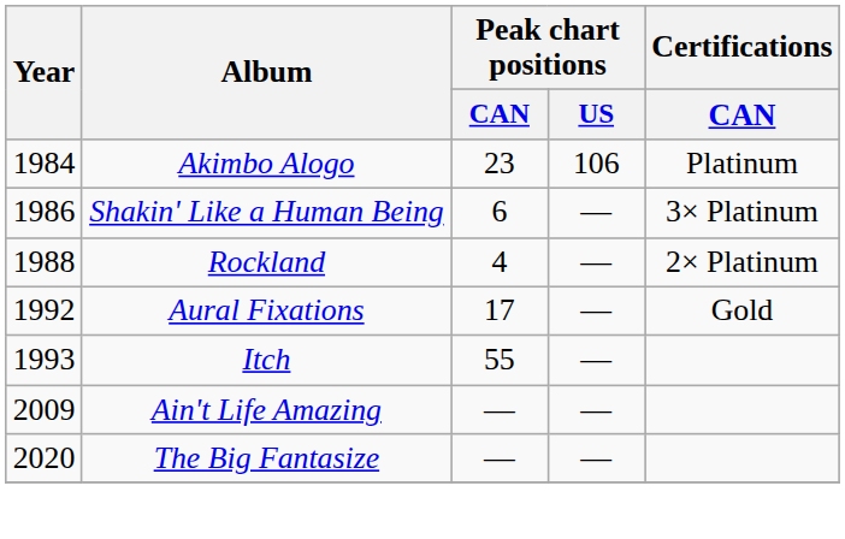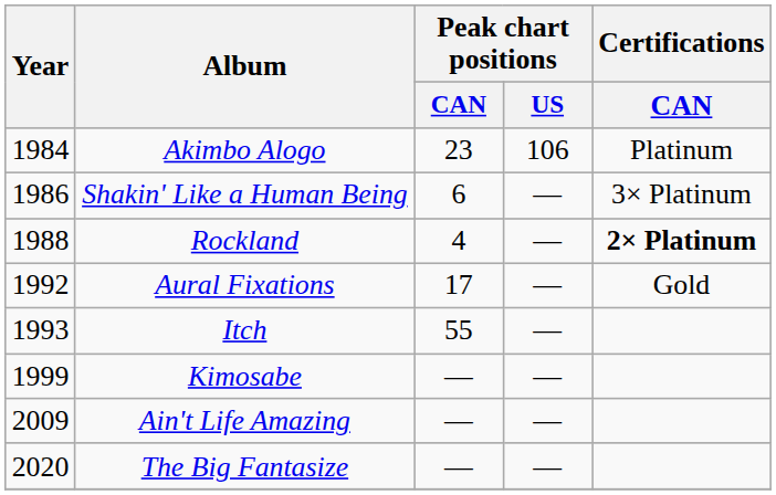 <table class="wikitable plainrowheaders" style="text-align:center">
 <tr>
 <th rowspan="2">Year</th>
 <th rowspan="2">Album</th>
 <th colspan="2">Peak chart positions</th>
 <th colspan="1">Certifications</th>
 </tr>
 <tr>
 <th scope="col" style="width:3em;font-size:90%;"><a href='#'>CAN</a><br></th>
 <th scope="col" style="width:3em;font-size:90%;"><a href='#'>US</a></th>
 <th width="90"><a href='#'>CAN</a><br></th>
 </tr>
 <tr>
 <td>1984</td>
 <td><em><a href='#'>Akimbo Alogo</a></em></td>
 <td align="center">23</td>
 <td align="center">106</td>
 <td align="center">Platinum</td>
 </tr>
 <tr>
 <td>1986</td>
 <td><em><a href='#'>Shakin' Like a Human Being</a></em></td>
 <td align="center">6</td>
 <td align="center">—</td>
 <td align="center">3× Platinum</td>
 </tr>
 <tr>
 <td>1988</td>
 <td><em><a href='#'>Rockland</a></em></td>
 <td align="center">4</td>
 <td align="center">—</td>
-<td align="center">2× Platinum</td>
+<td align="center"><strong>2× Platinum</strong></td>
 </tr>
 <tr>
 <td>1992</td>
 <td><em><a href='#'>Aural Fixations</a></em></td>
 <td align="center">17</td>
 <td align="center">—</td>
 <td align="center">Gold</td>
 </tr>
 <tr>
 <td>1993</td>
 <td><em><a href='#'>Itch</a></em></td>
 <td align="center">55</td>
+<td align="center">—</td>
+<td align="center"></td>
+</tr>
+<tr>
+<td>1999</td>
+<td><em><a href='#'>Kimosabe</a></em></td>
+<td align="center">—</td>
 <td align="center">—</td>
 <td align="center"></td>
 </tr>
 <tr>
 <td>2009</td>
 <td><em><a href='#'>Ain't Life Amazing</a></em></td>
 <td align="center">—</td>
 <td align="center">—</td>
 <td align="center"></td>
 </tr>
 <tr>
 <td>2020</td>
 <td><em> <a href='#'>The Big Fantasize</a> </em></td>
 <td align="center">—</td>
 <td align="center">—</td>
 <td align="center"></td>
 </tr>
 <tr>
 </tr>
 </table>
